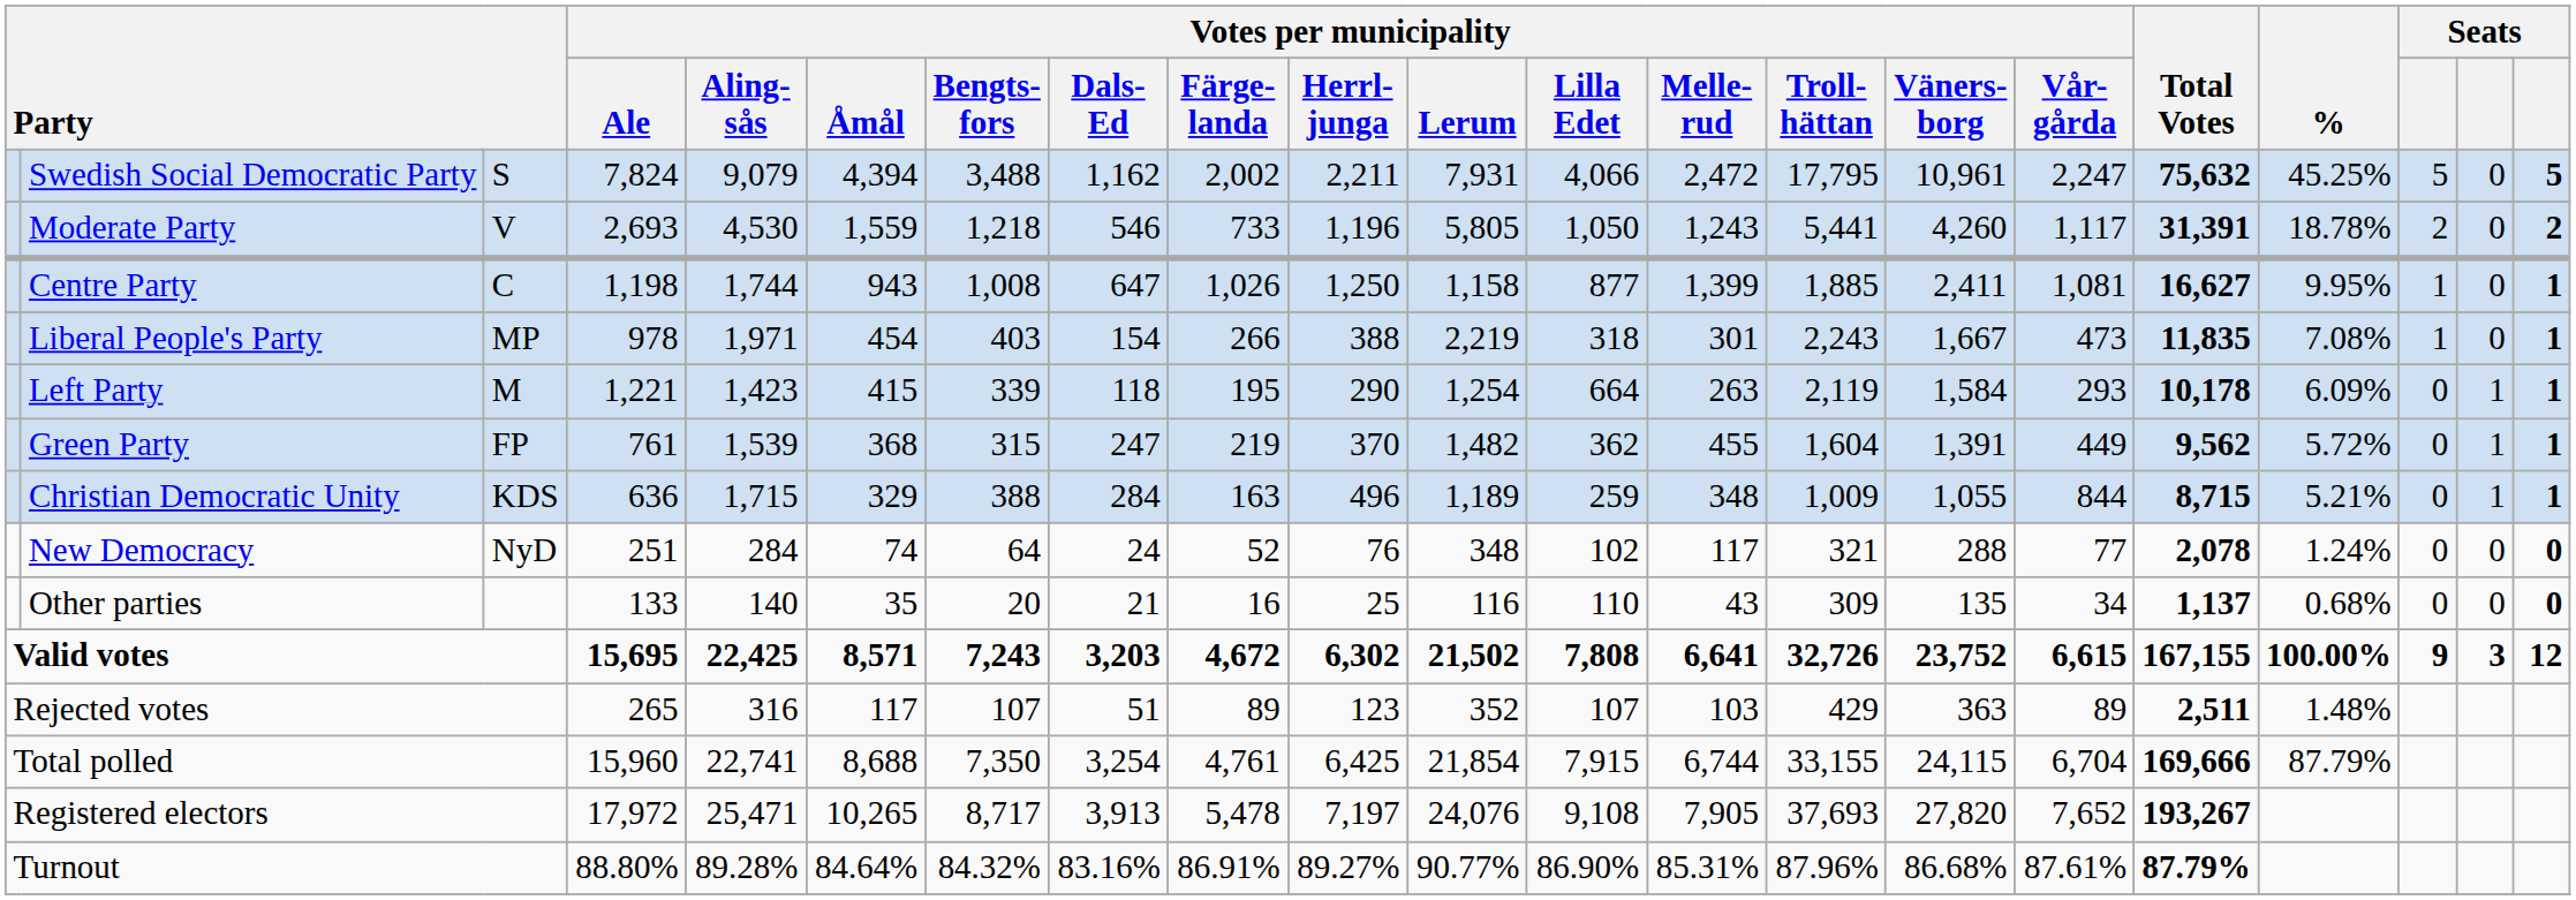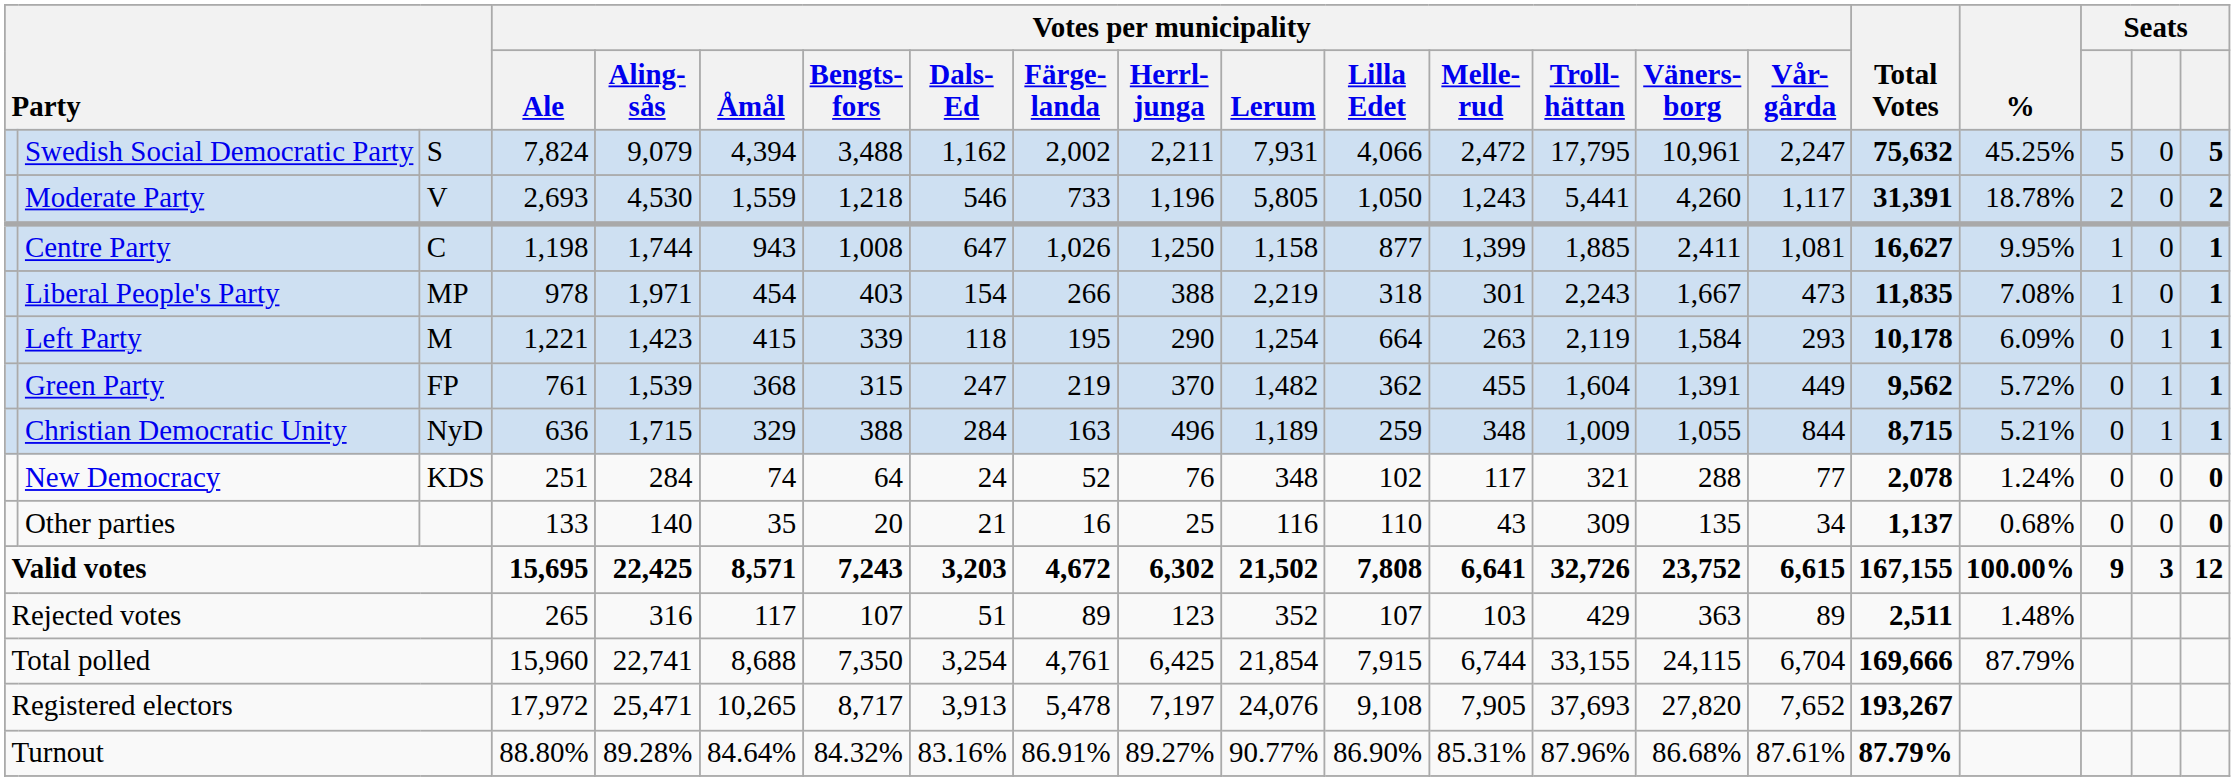 <table class="wikitable" border="1" style="text-align:right;">
 <tr>
 <th style="text-align:left;" valign=bottom rowspan=2 colspan=3>Party</th>
 <th colspan=13>Votes per municipality</th>
 <th align=center valign=bottom rowspan=2 width="50">Total Votes</th>
 <th align=center valign=bottom rowspan=2 width="50">%</th>
 <th colspan=3>Seats</th>
 </tr>
 <tr>
 <th align=center valign=bottom width="50"><a href='#'>Ale</a></th>
 <th align=center valign=bottom width="50"><a href='#'>Aling- sås</a></th>
 <th align=center valign=bottom width="50"><a href='#'>Åmål</a></th>
 <th align=center valign=bottom width="50"><a href='#'>Bengts- fors</a></th>
 <th align=center valign=bottom width="50"><a href='#'>Dals- Ed</a></th>
 <th align=center valign=bottom width="50"><a href='#'>Färge- landa</a></th>
 <th align=center valign=bottom width="50"><a href='#'>Herrl- junga</a></th>
 <th align=center valign=bottom width="50"><a href='#'>Lerum</a></th>
 <th align=center valign=bottom width="50"><a href='#'>Lilla Edet</a></th>
 <th align=center valign=bottom width="50"><a href='#'>Melle- rud</a></th>
 <th align=center valign=bottom width="50"><a href='#'>Troll- hättan</a></th>
 <th align=center valign=bottom width="50"><a href='#'>Väners- borg</a></th>
 <th align=center valign=bottom width="50"><a href='#'>Vår- gårda</a></th>
 <th align=center valign=bottom width="20"><small></small></th>
 <th align=center valign=bottom width="20"><small><a href='#'></a></small></th>
 <th align=center valign=bottom width="20"><small></small></th>
 </tr>
 <tr style="background:#CEE0F2;">
 <td></td>
 <td align=left style="white-space: nowrap;"><a href='#'>Swedish Social Democratic Party</a></td>
 <td align=left>S</td>
 <td>7,824</td>
 <td>9,079</td>
 <td>4,394</td>
 <td>3,488</td>
 <td>1,162</td>
 <td>2,002</td>
 <td>2,211</td>
 <td>7,931</td>
 <td>4,066</td>
 <td>2,472</td>
 <td>17,795</td>
 <td>10,961</td>
 <td>2,247</td>
 <td><strong>75,632</strong></td>
 <td>45.25%</td>
 <td>5</td>
 <td>0</td>
 <td><strong>5</strong></td>
 </tr>
 <tr style="background:#CEE0F2;">
 <td></td>
 <td align=left><a href='#'>Moderate Party</a></td>
 <td align=left>V</td>
 <td>2,693</td>
 <td>4,530</td>
 <td>1,559</td>
 <td>1,218</td>
 <td>546</td>
 <td>733</td>
 <td>1,196</td>
 <td>5,805</td>
 <td>1,050</td>
 <td>1,243</td>
 <td>5,441</td>
 <td>4,260</td>
 <td>1,117</td>
 <td><strong>31,391</strong></td>
 <td>18.78%</td>
 <td>2</td>
 <td>0</td>
 <td><strong>2</strong></td>
 </tr>
 <tr style="background:#CEE0F2; border-top:3px solid darkgray;">
 <td></td>
 <td align=left><a href='#'>Centre Party</a></td>
 <td align=left>C</td>
 <td>1,198</td>
 <td>1,744</td>
 <td>943</td>
 <td>1,008</td>
 <td>647</td>
 <td>1,026</td>
 <td>1,250</td>
 <td>1,158</td>
 <td>877</td>
 <td>1,399</td>
 <td>1,885</td>
 <td>2,411</td>
 <td>1,081</td>
 <td><strong>16,627</strong></td>
 <td>9.95%</td>
 <td>1</td>
 <td>0</td>
 <td><strong>1</strong></td>
 </tr>
 <tr style="background:#CEE0F2;">
 <td></td>
 <td align=left><a href='#'>Liberal People's Party</a></td>
 <td align=left>MP</td>
 <td>978</td>
 <td>1,971</td>
 <td>454</td>
 <td>403</td>
 <td>154</td>
 <td>266</td>
 <td>388</td>
 <td>2,219</td>
 <td>318</td>
 <td>301</td>
 <td>2,243</td>
 <td>1,667</td>
 <td>473</td>
 <td><strong>11,835</strong></td>
 <td>7.08%</td>
 <td>1</td>
 <td>0</td>
 <td><strong>1</strong></td>
 </tr>
 <tr style="background:#CEE0F2;">
 <td></td>
 <td align=left><a href='#'>Left Party</a></td>
 <td align=left>M</td>
 <td>1,221</td>
 <td>1,423</td>
 <td>415</td>
 <td>339</td>
 <td>118</td>
 <td>195</td>
 <td>290</td>
 <td>1,254</td>
 <td>664</td>
 <td>263</td>
 <td>2,119</td>
 <td>1,584</td>
 <td>293</td>
 <td><strong>10,178</strong></td>
 <td>6.09%</td>
 <td>0</td>
 <td>1</td>
 <td><strong>1</strong></td>
 </tr>
 <tr style="background:#CEE0F2;">
 <td></td>
 <td align=left><a href='#'>Green Party</a></td>
 <td align=left>FP</td>
 <td>761</td>
 <td>1,539</td>
 <td>368</td>
 <td>315</td>
 <td>247</td>
 <td>219</td>
 <td>370</td>
 <td>1,482</td>
 <td>362</td>
 <td>455</td>
 <td>1,604</td>
 <td>1,391</td>
 <td>449</td>
 <td><strong>9,562</strong></td>
 <td>5.72%</td>
 <td>0</td>
 <td>1</td>
 <td><strong>1</strong></td>
 </tr>
 <tr style="background:#CEE0F2;">
 <td></td>
 <td align=left><a href='#'>Christian Democratic Unity</a></td>
-<td align=left>KDS</td>
+<td align=left>NyD</td>
 <td>636</td>
 <td>1,715</td>
 <td>329</td>
 <td>388</td>
 <td>284</td>
 <td>163</td>
 <td>496</td>
 <td>1,189</td>
 <td>259</td>
 <td>348</td>
 <td>1,009</td>
 <td>1,055</td>
 <td>844</td>
 <td><strong>8,715</strong></td>
 <td>5.21%</td>
 <td>0</td>
 <td>1</td>
 <td><strong>1</strong></td>
 </tr>
 <tr>
 <td></td>
 <td align=left><a href='#'>New Democracy</a></td>
-<td align=left>NyD</td>
+<td align=left>KDS</td>
 <td>251</td>
 <td>284</td>
 <td>74</td>
 <td>64</td>
 <td>24</td>
 <td>52</td>
 <td>76</td>
 <td>348</td>
 <td>102</td>
 <td>117</td>
 <td>321</td>
 <td>288</td>
 <td>77</td>
 <td><strong>2,078</strong></td>
 <td>1.24%</td>
 <td>0</td>
 <td>0</td>
 <td><strong>0</strong></td>
 </tr>
 <tr>
 <td></td>
 <td align=left>Other parties</td>
 <td></td>
 <td>133</td>
 <td>140</td>
 <td>35</td>
 <td>20</td>
 <td>21</td>
 <td>16</td>
 <td>25</td>
 <td>116</td>
 <td>110</td>
 <td>43</td>
 <td>309</td>
 <td>135</td>
 <td>34</td>
 <td><strong>1,137</strong></td>
 <td>0.68%</td>
 <td>0</td>
 <td>0</td>
 <td><strong>0</strong></td>
 </tr>
 <tr style="font-weight:bold">
 <td align=left colspan=3>Valid votes</td>
 <td>15,695</td>
 <td>22,425</td>
 <td>8,571</td>
 <td>7,243</td>
 <td>3,203</td>
 <td>4,672</td>
 <td>6,302</td>
 <td>21,502</td>
 <td>7,808</td>
 <td>6,641</td>
 <td>32,726</td>
 <td>23,752</td>
 <td>6,615</td>
 <td>167,155</td>
 <td>100.00%</td>
 <td>9</td>
 <td>3</td>
 <td>12</td>
 </tr>
 <tr>
 <td align=left colspan=3>Rejected votes</td>
 <td>265</td>
 <td>316</td>
 <td>117</td>
 <td>107</td>
 <td>51</td>
 <td>89</td>
 <td>123</td>
 <td>352</td>
 <td>107</td>
 <td>103</td>
 <td>429</td>
 <td>363</td>
 <td>89</td>
 <td><strong>2,511</strong></td>
 <td>1.48%</td>
 <td></td>
 <td></td>
 <td></td>
 </tr>
 <tr>
 <td align=left colspan=3>Total polled</td>
 <td>15,960</td>
 <td>22,741</td>
 <td>8,688</td>
 <td>7,350</td>
 <td>3,254</td>
 <td>4,761</td>
 <td>6,425</td>
 <td>21,854</td>
 <td>7,915</td>
 <td>6,744</td>
 <td>33,155</td>
 <td>24,115</td>
 <td>6,704</td>
 <td><strong>169,666</strong></td>
 <td>87.79%</td>
 <td></td>
 <td></td>
 <td></td>
 </tr>
 <tr>
 <td align=left colspan=3>Registered electors</td>
 <td>17,972</td>
 <td>25,471</td>
 <td>10,265</td>
 <td>8,717</td>
 <td>3,913</td>
 <td>5,478</td>
 <td>7,197</td>
 <td>24,076</td>
 <td>9,108</td>
 <td>7,905</td>
 <td>37,693</td>
 <td>27,820</td>
 <td>7,652</td>
 <td><strong>193,267</strong></td>
 <td></td>
 <td></td>
 <td></td>
 <td></td>
 </tr>
 <tr>
 <td align=left colspan=3>Turnout</td>
 <td>88.80%</td>
 <td>89.28%</td>
 <td>84.64%</td>
 <td>84.32%</td>
 <td>83.16%</td>
 <td>86.91%</td>
 <td>89.27%</td>
 <td>90.77%</td>
 <td>86.90%</td>
 <td>85.31%</td>
 <td>87.96%</td>
 <td>86.68%</td>
 <td>87.61%</td>
 <td><strong>87.79%</strong></td>
 <td></td>
 <td></td>
 <td></td>
 <td></td>
 </tr>
 </table>
